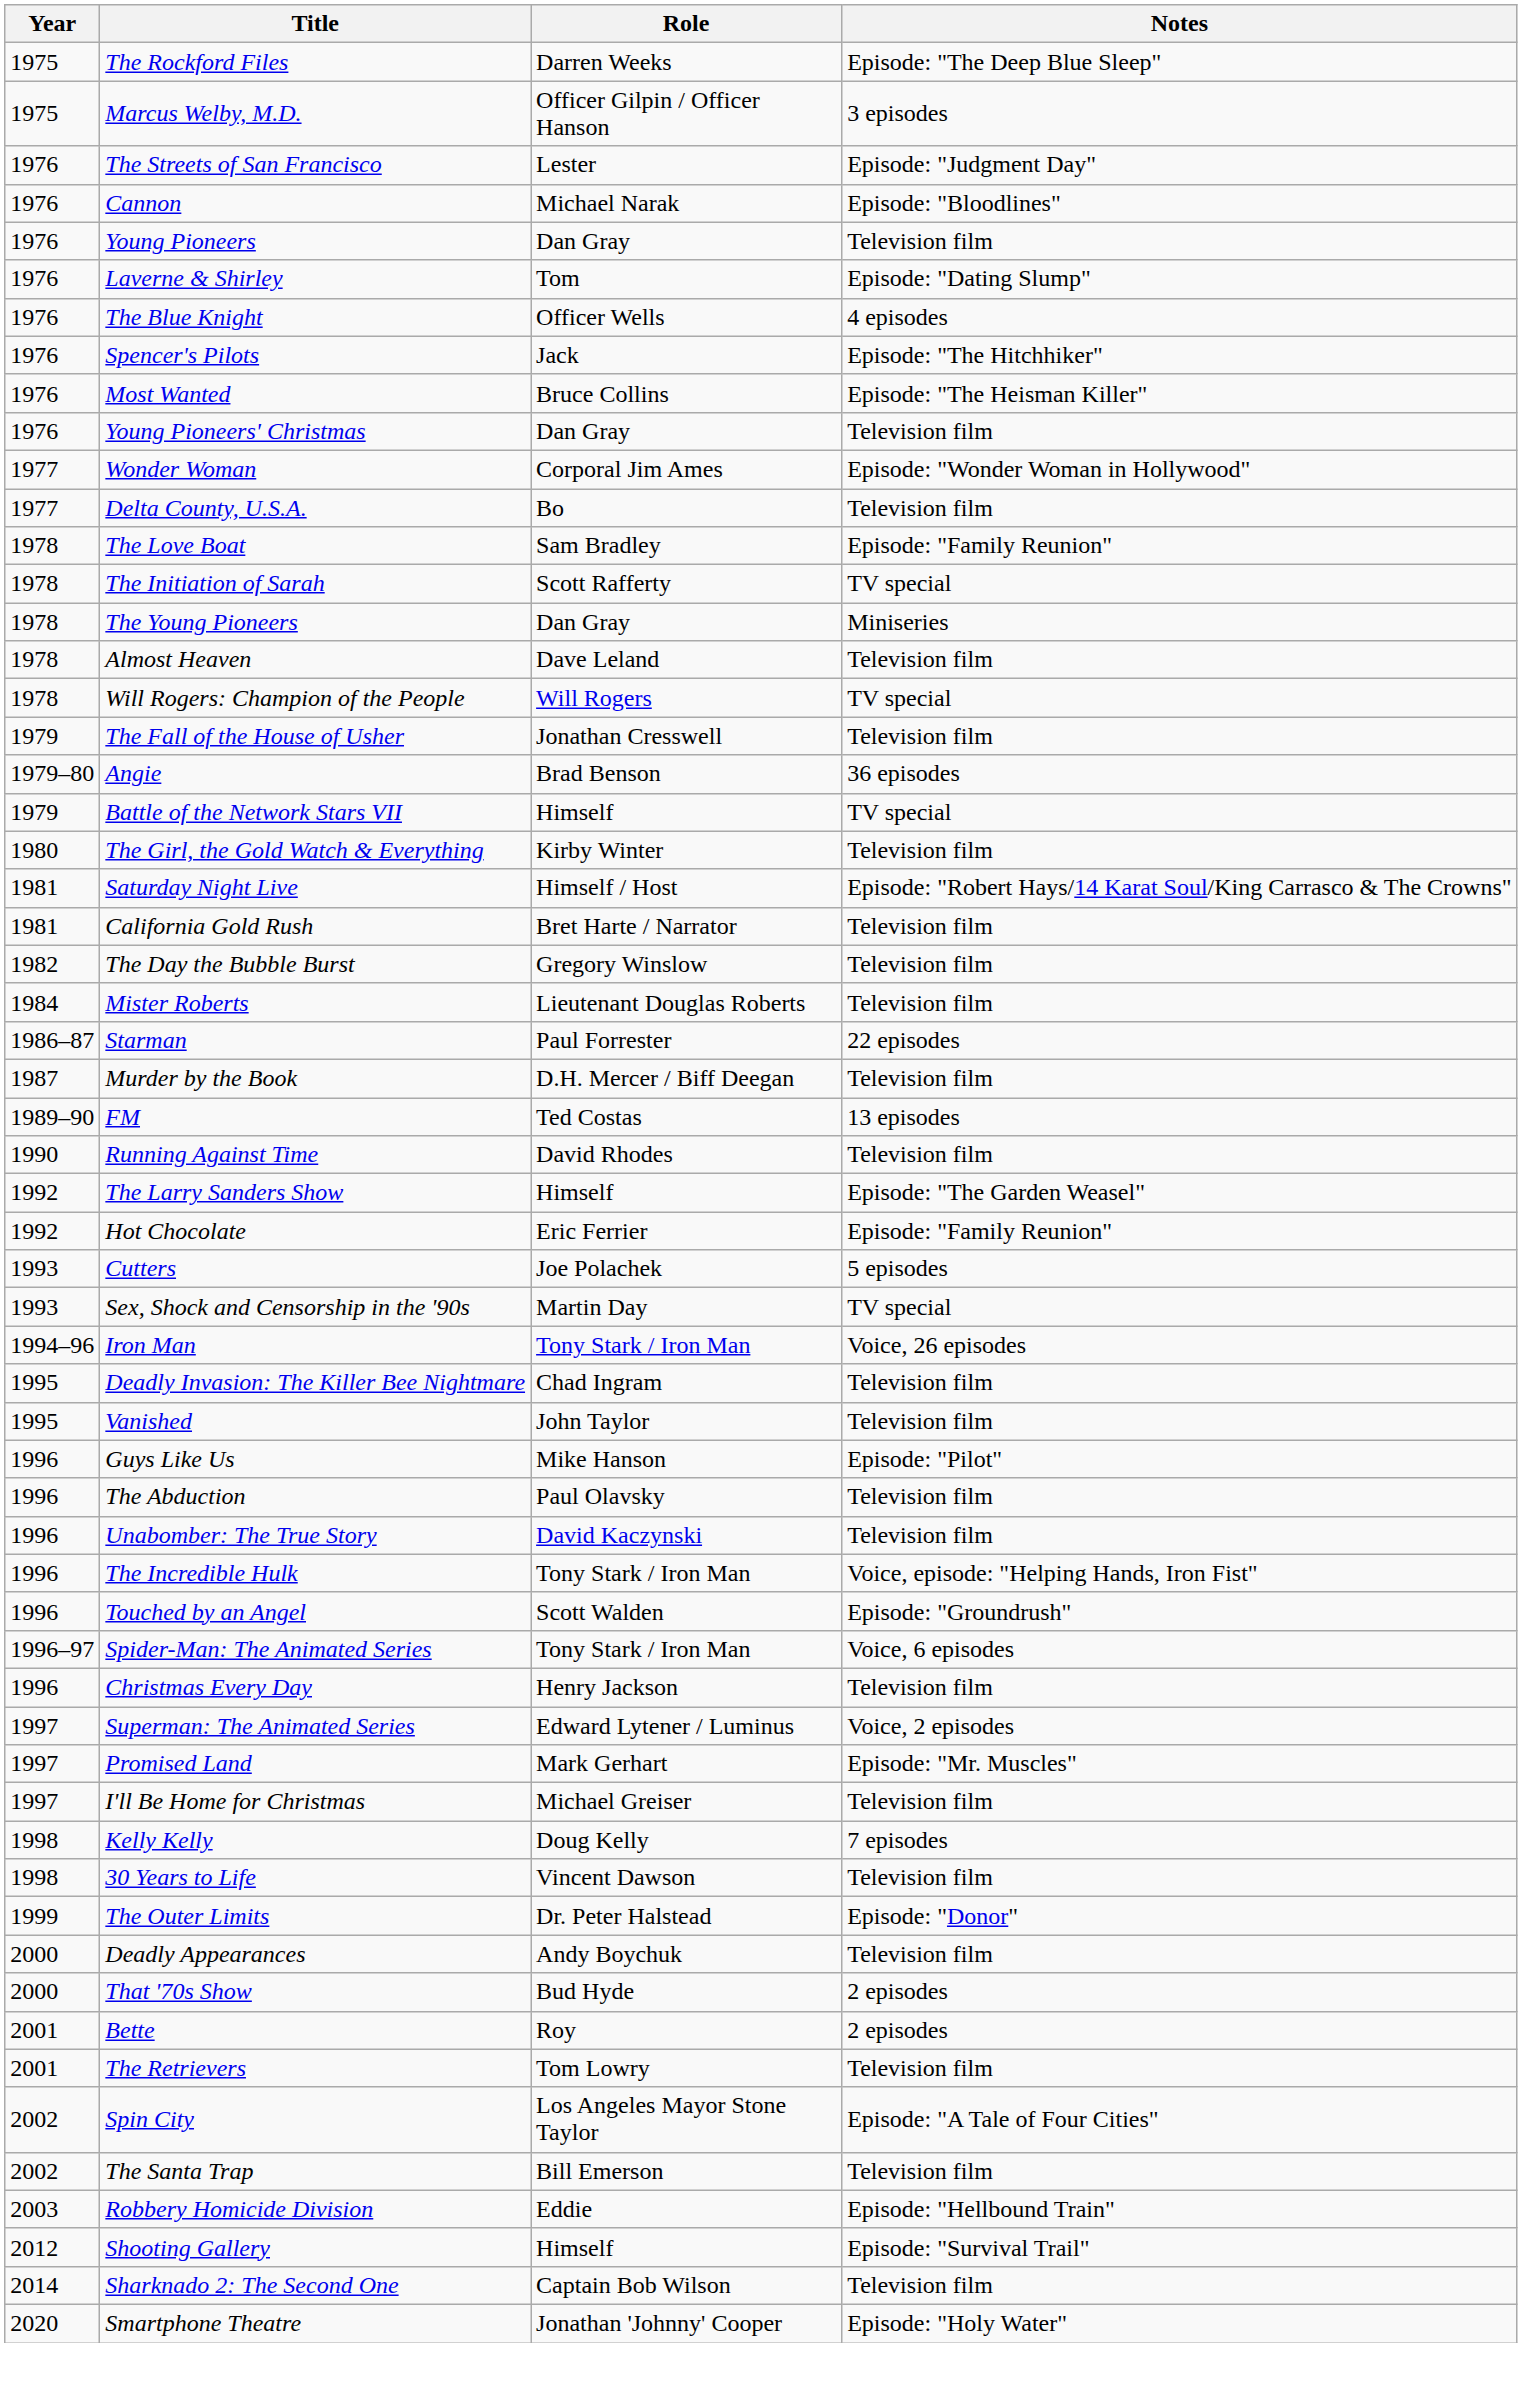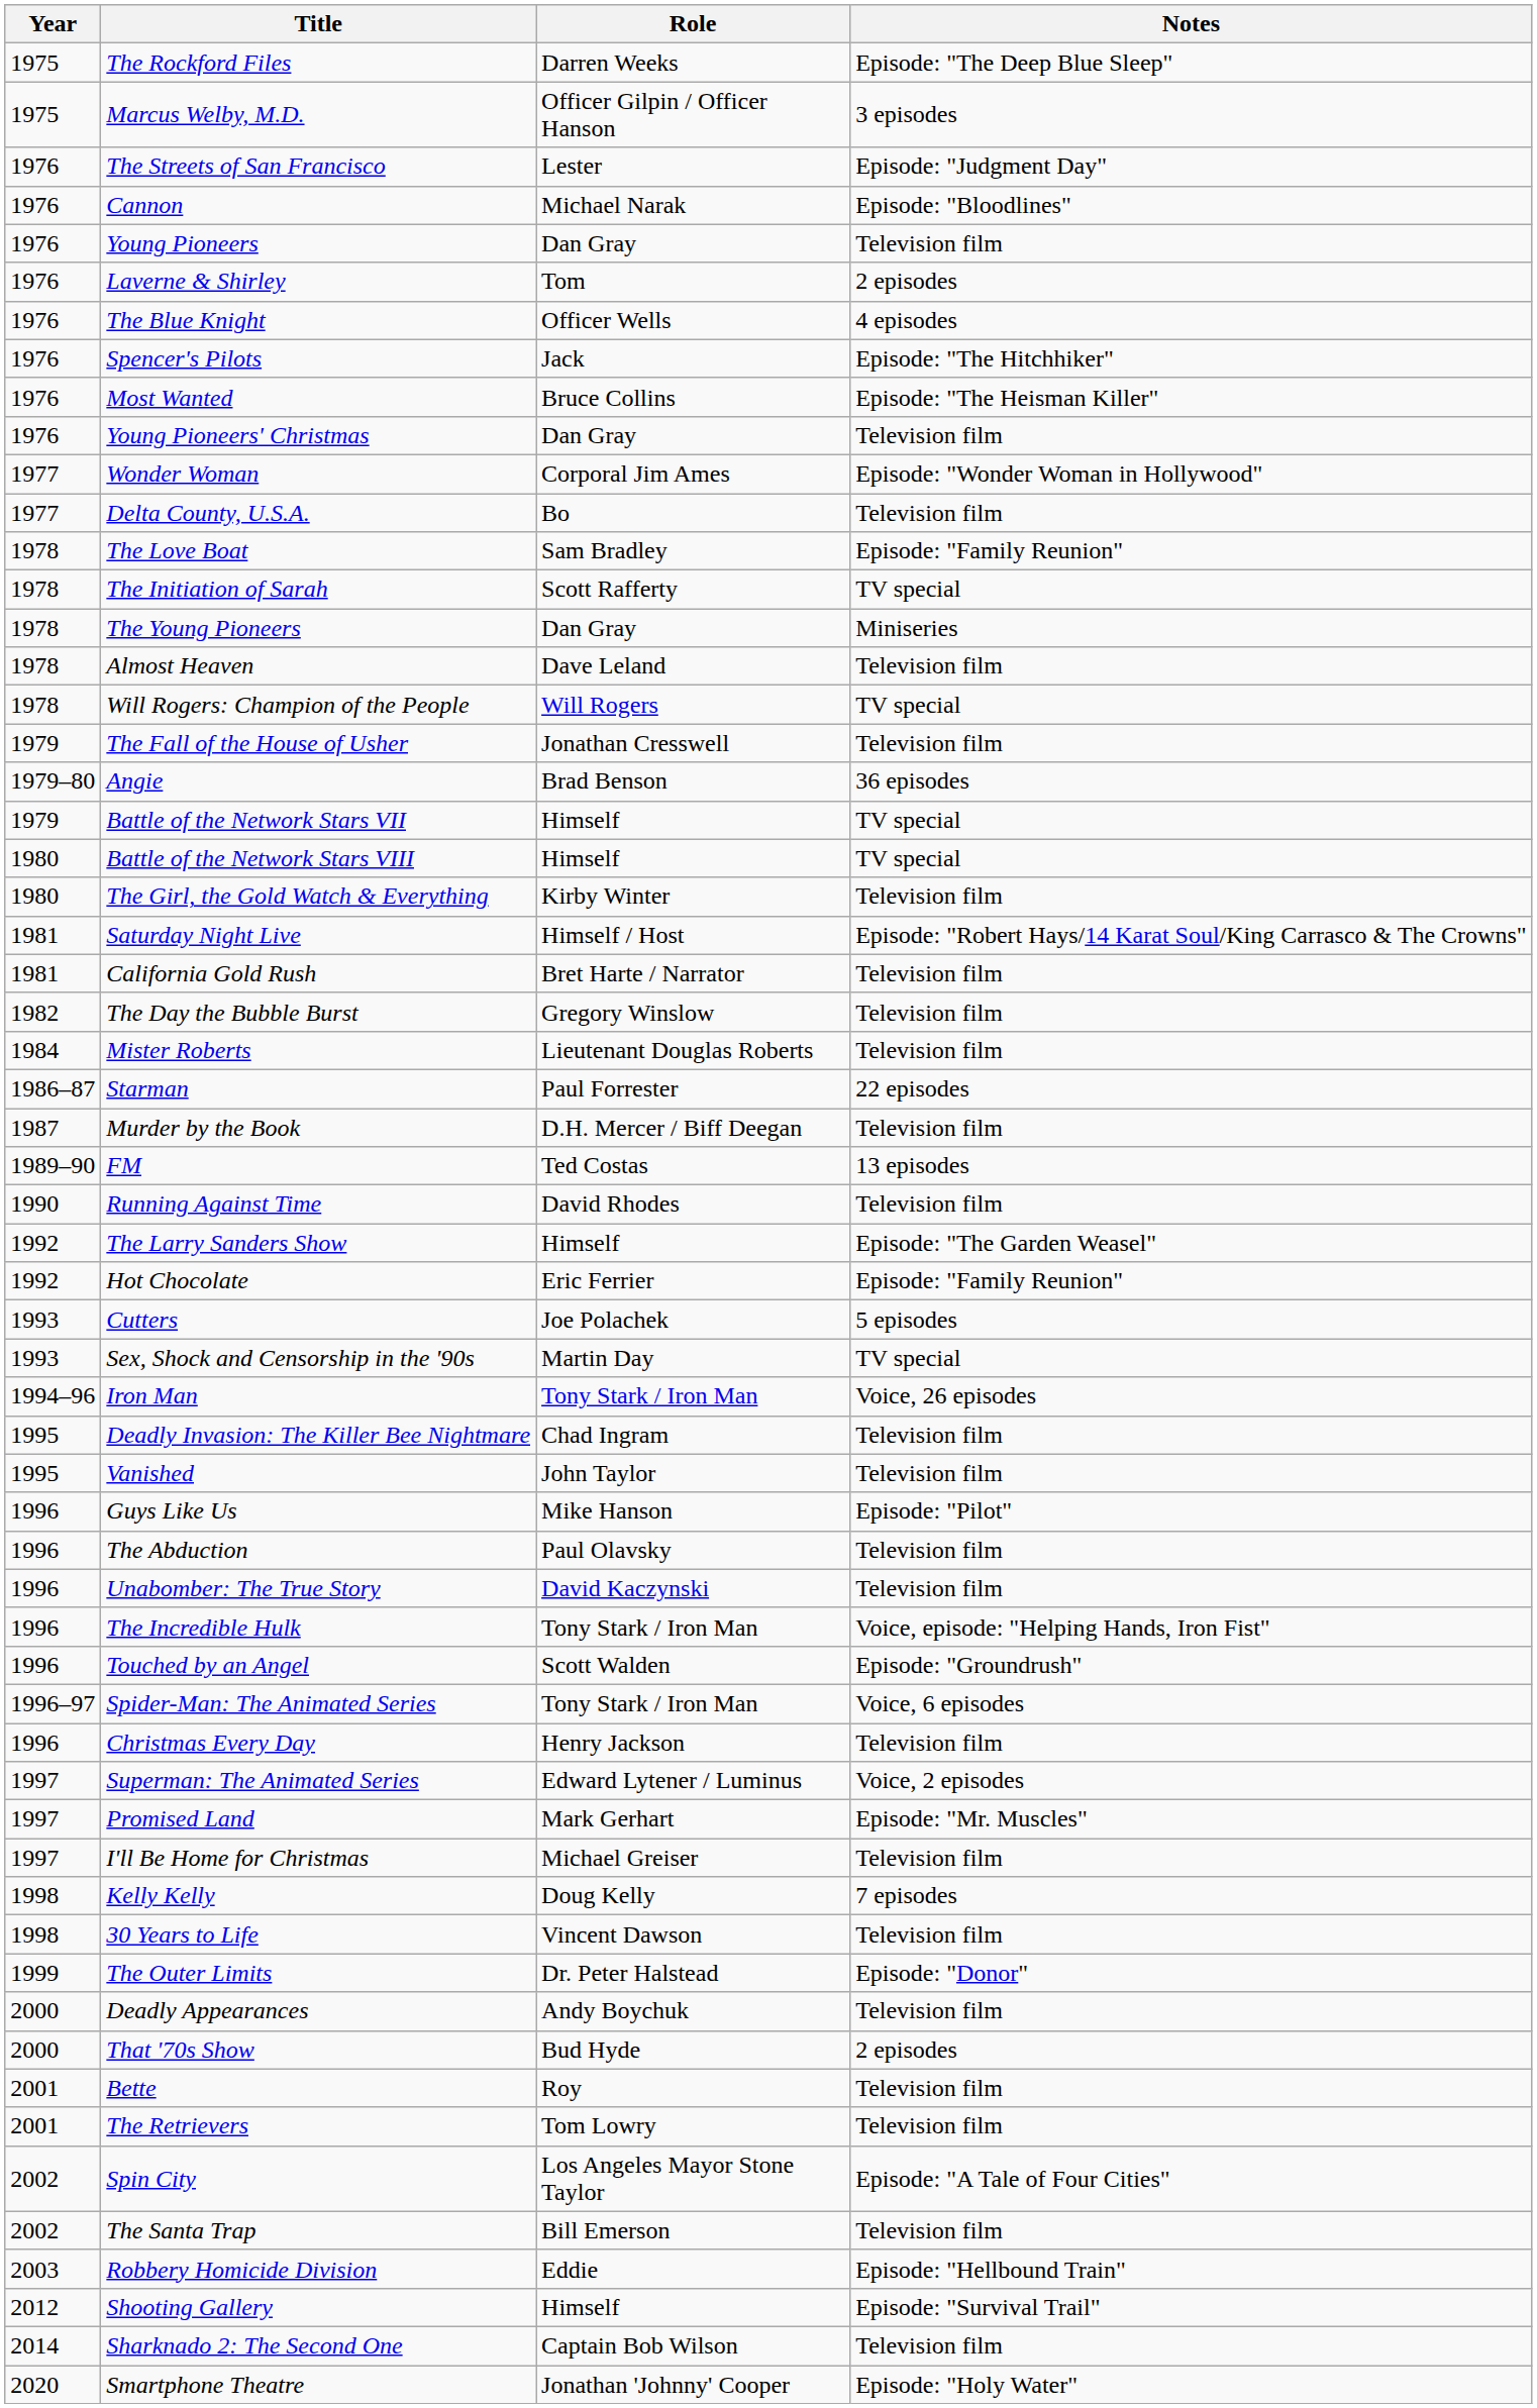 <table class="wikitable">
 <tr>
 <th>Year</th>
 <th>Title</th>
 <th width=200>Role</th>
 <th>Notes</th>
 </tr>
 <tr>
 <td>1975</td>
 <td><em><a href='#'>The Rockford Files</a></em></td>
 <td>Darren Weeks</td>
 <td>Episode: "The Deep Blue Sleep"</td>
 </tr>
 <tr>
 <td>1975</td>
 <td><em><a href='#'>Marcus Welby, M.D.</a></em></td>
 <td>Officer Gilpin / Officer Hanson</td>
 <td>3 episodes</td>
 </tr>
 <tr>
 <td>1976</td>
 <td><em><a href='#'>The Streets of San Francisco</a></em></td>
 <td>Lester</td>
 <td>Episode: "Judgment Day"</td>
 </tr>
 <tr>
 <td>1976</td>
 <td><em><a href='#'>Cannon</a></em></td>
 <td>Michael Narak</td>
 <td>Episode: "Bloodlines"</td>
 </tr>
 <tr>
 <td>1976</td>
 <td><em><a href='#'>Young Pioneers</a></em></td>
 <td>Dan Gray</td>
 <td>Television film</td>
 </tr>
 <tr>
 <td>1976</td>
 <td><em><a href='#'>Laverne & Shirley</a></em></td>
 <td>Tom</td>
-<td>Episode: "Dating Slump"</td>
+<td>2 episodes</td>
 </tr>
 <tr>
 <td>1976</td>
 <td><em><a href='#'>The Blue Knight</a></em></td>
 <td>Officer Wells</td>
 <td>4 episodes</td>
 </tr>
 <tr>
 <td>1976</td>
 <td><em><a href='#'>Spencer's Pilots</a></em></td>
 <td>Jack</td>
 <td>Episode: "The Hitchhiker"</td>
 </tr>
 <tr>
 <td>1976</td>
 <td><em><a href='#'>Most Wanted</a></em></td>
 <td>Bruce Collins</td>
 <td>Episode: "The Heisman Killer"</td>
 </tr>
 <tr>
 <td>1976</td>
 <td><em><a href='#'>Young Pioneers' Christmas</a></em></td>
 <td>Dan Gray</td>
 <td>Television film</td>
 </tr>
 <tr>
 <td>1977</td>
 <td><em><a href='#'>Wonder Woman</a></em></td>
 <td>Corporal Jim Ames</td>
 <td>Episode: "Wonder Woman in Hollywood"</td>
 </tr>
 <tr>
 <td>1977</td>
 <td><em><a href='#'>Delta County, U.S.A.</a></em></td>
 <td>Bo</td>
 <td>Television film</td>
 </tr>
 <tr>
 <td>1978</td>
 <td><em><a href='#'>The Love Boat</a></em></td>
 <td>Sam Bradley</td>
 <td>Episode: "Family Reunion"</td>
 </tr>
 <tr>
 <td>1978</td>
 <td><em><a href='#'>The Initiation of Sarah</a></em></td>
 <td>Scott Rafferty</td>
 <td>TV special</td>
 </tr>
 <tr>
 <td>1978</td>
 <td><em><a href='#'>The Young Pioneers</a></em></td>
 <td>Dan Gray</td>
 <td>Miniseries</td>
 </tr>
 <tr>
 <td>1978</td>
 <td><em>Almost Heaven</em></td>
 <td>Dave Leland</td>
 <td>Television film</td>
 </tr>
 <tr>
 <td>1978</td>
 <td><em>Will Rogers: Champion of the People</em></td>
 <td><a href='#'>Will Rogers</a></td>
 <td>TV special</td>
 </tr>
 <tr>
 <td>1979</td>
 <td><em><a href='#'>The Fall of the House of Usher</a></em></td>
 <td>Jonathan Cresswell</td>
 <td>Television film</td>
 </tr>
 <tr>
 <td>1979–80</td>
 <td><em><a href='#'>Angie</a></em></td>
 <td>Brad Benson</td>
 <td>36 episodes</td>
 </tr>
 <tr>
 <td>1979</td>
 <td><em><a href='#'>Battle of the Network Stars VII</a></em></td>
+<td>Himself</td>
+<td>TV special</td>
+</tr>
+<tr>
+<td>1980</td>
+<td><em><a href='#'>Battle of the Network Stars VIII</a></em></td>
 <td>Himself</td>
 <td>TV special</td>
 </tr>
 <tr>
 <td>1980</td>
 <td><em><a href='#'>The Girl, the Gold Watch & Everything</a></em></td>
 <td>Kirby Winter</td>
 <td>Television film</td>
 </tr>
 <tr>
 <td>1981</td>
 <td><em><a href='#'>Saturday Night Live</a></em></td>
 <td>Himself / Host</td>
 <td>Episode: "Robert Hays/<a href='#'>14 Karat Soul</a>/King Carrasco & The Crowns"</td>
 </tr>
 <tr>
 <td>1981</td>
 <td><em>California Gold Rush</em></td>
 <td>Bret Harte / Narrator</td>
 <td>Television film</td>
 </tr>
 <tr>
 <td>1982</td>
 <td><em>The Day the Bubble Burst</em></td>
 <td>Gregory Winslow</td>
 <td>Television film</td>
 </tr>
 <tr>
 <td>1984</td>
 <td><em><a href='#'>Mister Roberts</a></em></td>
 <td>Lieutenant Douglas Roberts</td>
 <td>Television film</td>
 </tr>
 <tr>
 <td>1986–87</td>
 <td><em><a href='#'>Starman</a></em></td>
 <td>Paul Forrester</td>
 <td>22 episodes</td>
 </tr>
 <tr>
 <td>1987</td>
 <td><em>Murder by the Book</em></td>
 <td>D.H. Mercer / Biff Deegan</td>
 <td>Television film</td>
 </tr>
 <tr>
 <td>1989–90</td>
 <td><em><a href='#'>FM</a></em></td>
 <td>Ted Costas</td>
 <td>13 episodes</td>
 </tr>
 <tr>
 <td>1990</td>
 <td><em><a href='#'>Running Against Time</a></em></td>
 <td>David Rhodes</td>
 <td>Television film</td>
 </tr>
 <tr>
 <td>1992</td>
 <td><em><a href='#'>The Larry Sanders Show</a></em></td>
 <td>Himself</td>
 <td>Episode: "The Garden Weasel"</td>
 </tr>
 <tr>
 <td>1992</td>
 <td><em>Hot Chocolate</em></td>
 <td>Eric Ferrier</td>
 <td>Episode: "Family Reunion"</td>
 </tr>
 <tr>
 <td>1993</td>
 <td><em><a href='#'>Cutters</a></em></td>
 <td>Joe Polachek</td>
 <td>5 episodes</td>
 </tr>
 <tr>
 <td>1993</td>
 <td><em>Sex, Shock and Censorship in the '90s</em></td>
 <td>Martin Day</td>
 <td>TV special</td>
 </tr>
 <tr>
 <td>1994–96</td>
 <td><em><a href='#'>Iron Man</a></em></td>
 <td><a href='#'>Tony Stark / Iron Man</a></td>
 <td>Voice, 26 episodes</td>
 </tr>
 <tr>
 <td>1995</td>
 <td><em><a href='#'>Deadly Invasion: The Killer Bee Nightmare</a></em></td>
 <td>Chad Ingram</td>
 <td>Television film</td>
 </tr>
 <tr>
 <td>1995</td>
 <td><em><a href='#'>Vanished</a></em></td>
 <td>John Taylor</td>
 <td>Television film</td>
 </tr>
 <tr>
 <td>1996</td>
 <td><em>Guys Like Us</em></td>
 <td>Mike Hanson</td>
 <td>Episode: "Pilot"</td>
 </tr>
 <tr>
 <td>1996</td>
 <td><em>The Abduction</em></td>
 <td>Paul Olavsky</td>
 <td>Television film</td>
 </tr>
 <tr>
 <td>1996</td>
 <td><em><a href='#'>Unabomber: The True Story</a></em></td>
 <td><a href='#'>David Kaczynski</a></td>
 <td>Television film</td>
 </tr>
 <tr>
 <td>1996</td>
 <td><em><a href='#'>The Incredible Hulk</a></em></td>
 <td>Tony Stark / Iron Man</td>
 <td>Voice, episode: "Helping Hands, Iron Fist"</td>
 </tr>
 <tr>
 <td>1996</td>
 <td><em><a href='#'>Touched by an Angel</a></em></td>
 <td>Scott Walden</td>
 <td>Episode: "Groundrush"</td>
 </tr>
 <tr>
 <td>1996–97</td>
 <td><em><a href='#'>Spider-Man: The Animated Series</a></em></td>
 <td>Tony Stark / Iron Man</td>
 <td>Voice, 6 episodes</td>
 </tr>
 <tr>
 <td>1996</td>
 <td><em><a href='#'>Christmas Every Day</a></em></td>
 <td>Henry Jackson</td>
 <td>Television film</td>
 </tr>
 <tr>
 <td>1997</td>
 <td><em><a href='#'>Superman: The Animated Series</a></em></td>
 <td>Edward Lytener / Luminus</td>
 <td>Voice, 2 episodes</td>
 </tr>
 <tr>
 <td>1997</td>
 <td><em><a href='#'>Promised Land</a></em></td>
 <td>Mark Gerhart</td>
 <td>Episode: "Mr. Muscles"</td>
 </tr>
 <tr>
 <td>1997</td>
 <td><em>I'll Be Home for Christmas</em></td>
 <td>Michael Greiser</td>
 <td>Television film</td>
 </tr>
 <tr>
 <td>1998</td>
 <td><em><a href='#'>Kelly Kelly</a></em></td>
 <td>Doug Kelly</td>
 <td>7 episodes</td>
 </tr>
 <tr>
 <td>1998</td>
 <td><em><a href='#'>30 Years to Life</a></em></td>
 <td>Vincent Dawson</td>
 <td>Television film</td>
 </tr>
 <tr>
 <td>1999</td>
 <td><em><a href='#'>The Outer Limits</a></em></td>
 <td>Dr. Peter Halstead</td>
 <td>Episode: "<a href='#'>Donor</a>"</td>
 </tr>
 <tr>
 <td>2000</td>
 <td><em>Deadly Appearances</em></td>
 <td>Andy Boychuk</td>
 <td>Television film</td>
 </tr>
 <tr>
 <td>2000</td>
 <td><em><a href='#'>That '70s Show</a></em></td>
 <td>Bud Hyde</td>
 <td>2 episodes</td>
 </tr>
 <tr>
 <td>2001</td>
 <td><em><a href='#'>Bette</a></em></td>
 <td>Roy</td>
-<td>2 episodes</td>
+<td>Television film</td>
 </tr>
 <tr>
 <td>2001</td>
 <td><em><a href='#'>The Retrievers</a></em></td>
 <td>Tom Lowry</td>
 <td>Television film</td>
 </tr>
 <tr>
 <td>2002</td>
 <td><em><a href='#'>Spin City</a></em></td>
 <td>Los Angeles Mayor Stone Taylor</td>
 <td>Episode: "A Tale of Four Cities"</td>
 </tr>
 <tr>
 <td>2002</td>
 <td><em>The Santa Trap</em></td>
 <td>Bill Emerson</td>
 <td>Television film</td>
 </tr>
 <tr>
 <td>2003</td>
 <td><em><a href='#'>Robbery Homicide Division</a></em></td>
 <td>Eddie</td>
 <td>Episode: "Hellbound Train"</td>
 </tr>
 <tr>
 <td>2012</td>
 <td><em><a href='#'>Shooting Gallery</a></em></td>
 <td>Himself</td>
 <td>Episode: "Survival Trail"</td>
 </tr>
 <tr>
 <td>2014</td>
 <td><em><a href='#'>Sharknado 2: The Second One</a></em></td>
 <td>Captain Bob Wilson</td>
 <td>Television film</td>
 </tr>
 <tr>
 <td>2020</td>
 <td><em>Smartphone Theatre</em></td>
 <td>Jonathan 'Johnny' Cooper</td>
 <td>Episode: "Holy Water"</td>
 </tr>
 </table>
